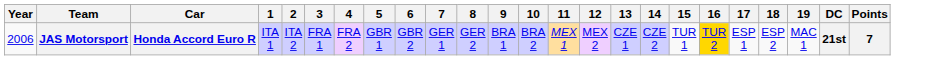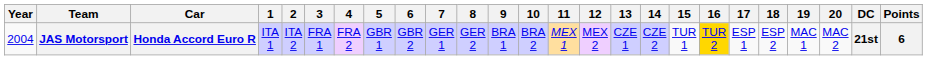 <table class="wikitable" style="text-align:center; font-size:85%">
 <tr>
 <th>Year</th>
 <th>Team</th>
 <th>Car</th>
 <th>1</th>
 <th>2</th>
 <th>3</th>
 <th>4</th>
 <th>5</th>
 <th>6</th>
 <th>7</th>
 <th>8</th>
 <th>9</th>
 <th>10</th>
 <th>11</th>
 <th>12</th>
 <th>13</th>
 <th>14</th>
 <th>15</th>
 <th>16</th>
 <th>17</th>
 <th>18</th>
 <th>19</th>
+<th>20</th>
 <th>DC</th>
 <th>Points</th>
 </tr>
 <tr>
-<td><a href='#'>2006</a></td>
+<td><a href='#'>2004</a></td>
 <th nowrap><a href='#'>JAS Motorsport</a></th>
 <th nowrap><a href='#'>Honda Accord Euro R</a></th>
 <td style="background:#cfcfff;"><a href='#'>ITA<br>1</a><br></td>
 <td style="background:#cfcfff;"><a href='#'>ITA<br>2</a><br></td>
 <td style="background:#cfcfff;"><a href='#'>FRA<br>1</a><br></td>
 <td style="background:#efcfff;"><a href='#'>FRA<br>2</a><br></td>
 <td style="background:#cfcfff;"><a href='#'>GBR<br>1</a><br></td>
 <td style="background:#cfcfff;"><a href='#'>GBR<br>2</a><br></td>
 <td style="background:#cfcfff;"><a href='#'>GER<br>1</a><br></td>
 <td style="background:#cfcfff;"><a href='#'>GER<br>2</a><br></td>
 <td style="background:#cfcfff;"><a href='#'>BRA<br>1</a><br></td>
 <td style="background:#cfcfff;"><a href='#'>BRA<br>2</a><br></td>
 <td style="background:#ffdf9f;"><em><a href='#'>MEX<br>1</a></em><br></td>
 <td style="background:#efcfff;"><a href='#'>MEX<br>2</a><br></td>
 <td style="background:#cfcfff;"><a href='#'>CZE<br>1</a><br></td>
 <td style="background:#cfcfff;"><a href='#'>CZE<br>2</a><br></td>
 <td><a href='#'>TUR<br>1</a></td>
 <td style="background: gold;"><a href='#'>TUR<br>2</a></td>
 <td><a href='#'>ESP<br>1</a></td>
 <td><a href='#'>ESP<br>2</a></td>
 <td><a href='#'>MAC<br>1</a></td>
+<td><a href='#'>MAC<br>2</a></td>
 <th>21st</th>
-<th>7</th>
+<th>6</th>
 </tr>
 </table>
